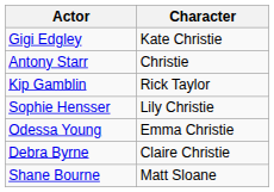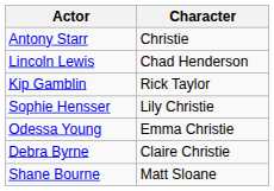 <table class="wikitable sortable plainrowheaders">
 <tr>
 <th scope="col" style="width:140px;">Actor</th>
 <th scope="col" style="width:140px;">Character</th>
 </tr>
 <tr>
-<td><a href='#'>Gigi Edgley</a></td>
-<td>Kate Christie</td>
+<td><a href='#'>Antony Starr</a></td>
+<td Jim>Christie</td>
 </tr>
 <tr>
-<td><a href='#'>Antony Starr</a></td>
-<td Jim>Christie</td>
+<td><a href='#'>Lincoln Lewis</a></td>
+<td>Chad Henderson</td>
 </tr>
 <tr>
 <td><a href='#'>Kip Gamblin</a></td>
 <td>Rick Taylor</td>
 </tr>
 <tr>
 <td><a href='#'>Sophie Hensser</a></td>
 <td>Lily Christie</td>
 </tr>
 <tr>
 <td><a href='#'>Odessa Young</a></td>
 <td>Emma Christie</td>
 </tr>
 <tr>
 <td><a href='#'>Debra Byrne</a></td>
 <td>Claire Christie</td>
 </tr>
 <tr>
 <td><a href='#'>Shane Bourne</a></td>
 <td>Matt Sloane</td>
 </tr>
 </table>
